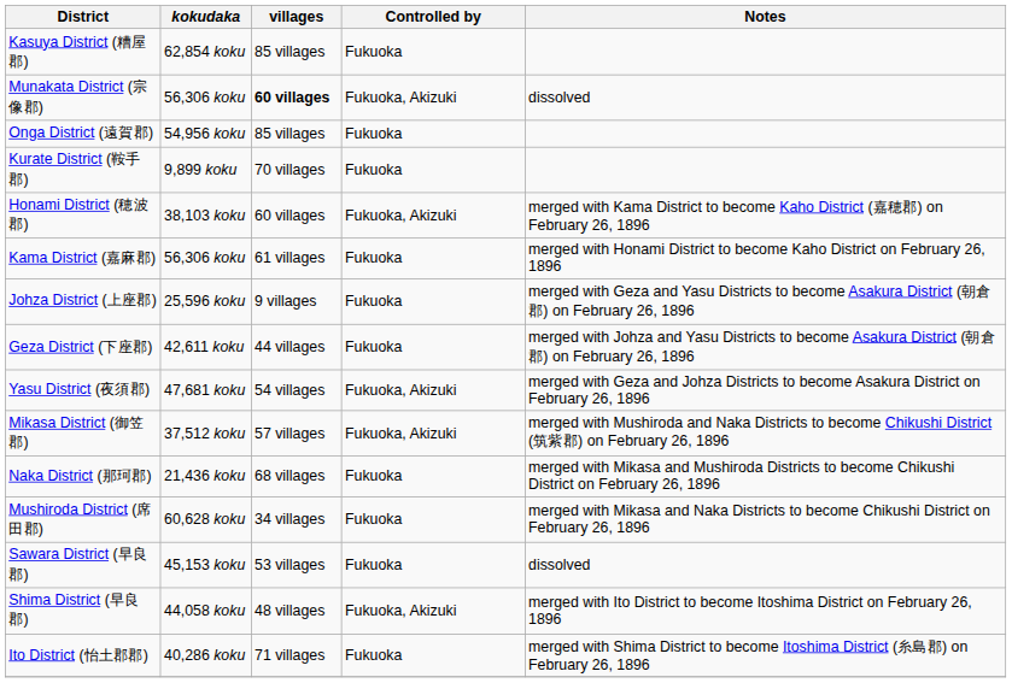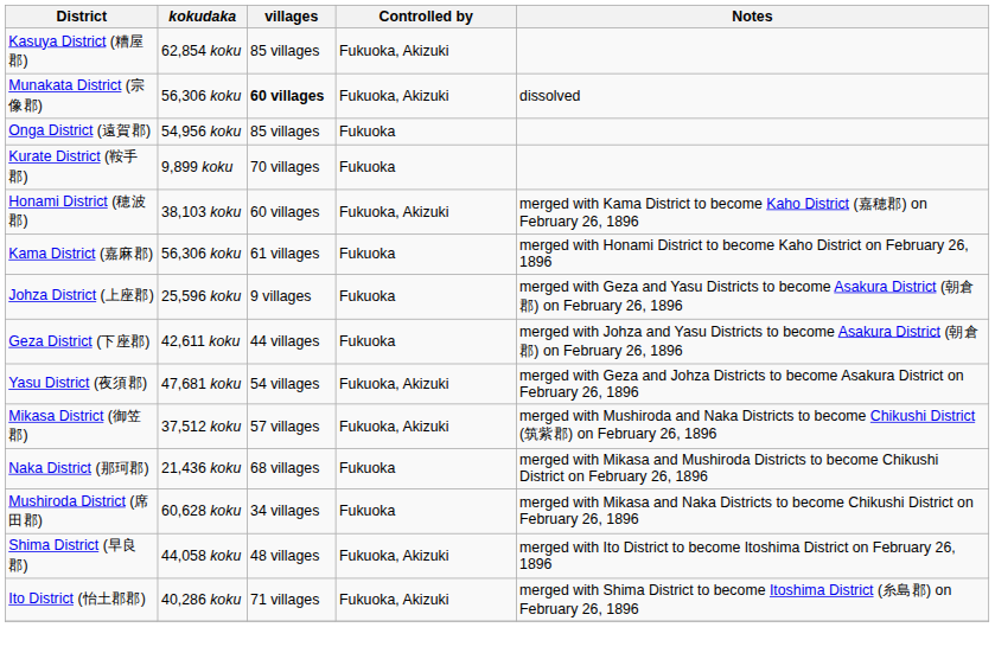 <table class="wikitable">
 <tr>
 <th scope=col style="width: 160px;">District</th>
 <th scope=col style="width: 90px;"><em>kokudaka</em></th>
 <th scope=col style="width: 90px;">villages</th>
 <th scope=col style="width: 190px;">Controlled by</th>
 <th scope=col style="width: 510px;">Notes</th>
 </tr>
 <tr>
 <td><a href='#'>Kasuya District</a> (糟屋郡)</td>
 <td>62,854 <em>koku</em></td>
 <td>85 villages</td>
-<td>Fukuoka</td>
+<td>Fukuoka, Akizuki</td>
 <td></td>
 </tr>
 <tr>
 <td><a href='#'>Munakata District</a> (宗像郡)</td>
 <td>56,306 <em>koku</em></td>
 <td><strong>60 villages</strong></td>
 <td>Fukuoka, Akizuki</td>
 <td>dissolved</td>
 </tr>
 <tr>
 <td><a href='#'>Onga District</a> (遠賀郡)</td>
 <td>54,956 <em>koku</em></td>
 <td>85 villages</td>
 <td>Fukuoka</td>
 <td></td>
 </tr>
 <tr>
 <td><a href='#'>Kurate District</a> (鞍手郡)</td>
 <td>9,899 <em>koku</em></td>
 <td>70 villages</td>
 <td>Fukuoka</td>
 <td></td>
 </tr>
 <tr>
 <td><a href='#'>Honami District</a> (穂波郡)</td>
 <td>38,103 <em>koku</em></td>
 <td>60 villages</td>
 <td>Fukuoka, Akizuki</td>
 <td>merged with Kama District to become <a href='#'>Kaho District</a> (嘉穂郡) on February 26, 1896</td>
 </tr>
 <tr>
 <td><a href='#'>Kama District</a> (嘉麻郡)</td>
 <td>56,306 <em>koku</em></td>
 <td>61 villages</td>
 <td>Fukuoka</td>
 <td>merged with Honami District to become Kaho District on February 26, 1896</td>
 </tr>
 <tr>
 <td><a href='#'>Johza District</a> (上座郡)</td>
 <td>25,596 <em>koku</em></td>
 <td>9 villages</td>
 <td>Fukuoka</td>
 <td>merged with Geza and Yasu Districts to become <a href='#'>Asakura District</a> (朝倉郡) on February 26, 1896</td>
 </tr>
 <tr>
 <td><a href='#'>Geza District</a> (下座郡)</td>
 <td>42,611 <em>koku</em></td>
 <td>44 villages</td>
 <td>Fukuoka</td>
 <td>merged with Johza and Yasu Districts to become <a href='#'>Asakura District</a> (朝倉郡) on February 26, 1896</td>
 </tr>
 <tr>
 <td><a href='#'>Yasu District</a> (夜須郡)</td>
 <td>47,681 <em>koku</em></td>
 <td>54 villages</td>
 <td>Fukuoka, Akizuki</td>
 <td>merged with Geza and Johza Districts to become Asakura District on February 26, 1896</td>
 </tr>
 <tr>
 <td><a href='#'>Mikasa District</a> (御笠郡)</td>
 <td>37,512 <em>koku</em></td>
 <td>57 villages</td>
 <td>Fukuoka, Akizuki</td>
 <td>merged with Mushiroda and Naka Districts to become <a href='#'>Chikushi District</a> (筑紫郡) on February 26, 1896</td>
 </tr>
 <tr>
 <td><a href='#'>Naka District</a> (那珂郡)</td>
 <td>21,436 <em>koku</em></td>
 <td>68 villages</td>
 <td>Fukuoka</td>
 <td>merged with Mikasa and Mushiroda Districts to become Chikushi District on February 26, 1896</td>
 </tr>
 <tr>
 <td><a href='#'>Mushiroda District</a> (席田郡)</td>
 <td>60,628 <em>koku</em></td>
 <td>34 villages</td>
 <td>Fukuoka</td>
 <td>merged with Mikasa and Naka Districts to become Chikushi District on February 26, 1896</td>
 </tr>
 <tr>
-<td><a href='#'>Sawara District</a> (早良郡)</td>
-<td>45,153 <em>koku</em></td>
-<td>53 villages</td>
-<td>Fukuoka</td>
-<td>dissolved</td>
-</tr>
-<tr>
 <td><a href='#'>Shima District</a> (早良郡)</td>
 <td>44,058 <em>koku</em></td>
 <td>48 villages</td>
 <td>Fukuoka, Akizuki</td>
 <td>merged with Ito District to become Itoshima District on February 26, 1896</td>
 </tr>
 <tr>
 <td><a href='#'>Ito District</a> (怡土郡郡)</td>
 <td>40,286 <em>koku</em></td>
 <td>71 villages</td>
-<td>Fukuoka</td>
+<td>Fukuoka, Akizuki</td>
 <td>merged with Shima District to become <a href='#'>Itoshima District</a> (糸島郡) on February 26, 1896</td>
 </tr>
 <tr>
 </tr>
 </table>
